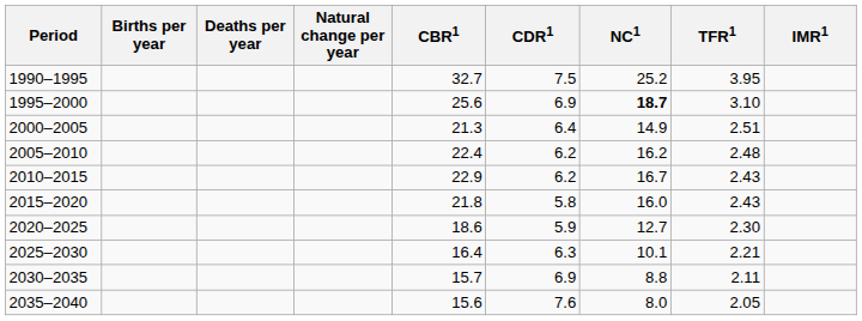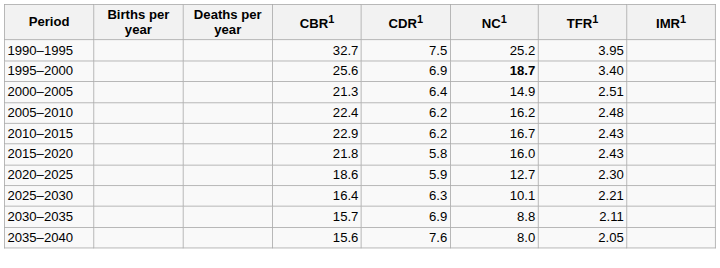 <table class ="wikitable sortable">
 <tr>
 <th style="width:80pt;">Period</th>
 <th style="width:80pt;">Births per year</th>
 <th style="width:80pt;">Deaths per year</th>
-<th style="width:80pt;">Natural change per year</th>
 <th style="width:80pt;">CBR<sup>1</sup></th>
 <th style="width:80pt;">CDR<sup>1</sup></th>
 <th style="width:80pt;">NC<sup>1</sup></th>
 <th style="width:80pt;">TFR<sup>1</sup></th>
 <th style="width:80pt;">IMR<sup>1</sup></th>
 </tr>
 <tr>
 <td>1990–1995</td>
-<td style="text-align:right;"></td>
 <td style="text-align:right;"></td>
 <td style="text-align:right;"></td>
 <td style="text-align:right;">32.7</td>
 <td style="text-align:right;">7.5</td>
 <td style="text-align:right;">25.2</td>
 <td style="text-align:right;">3.95</td>
 <td style="text-align:right;"></td>
 </tr>
 <tr>
 <td>1995–2000</td>
 <td style="text-align:right;"></td>
 <td style="text-align:right;"></td>
-<td style="text-align:right;"></td>
 <td style="text-align:right;">25.6</td>
 <td style="text-align:right;">6.9</td>
 <td style="text-align:right;"><strong>18.7</strong></td>
-<td style="text-align:right;">3.10</td>
+<td style="text-align:right;">3.40</td>
 <td style="text-align:right;"></td>
 </tr>
 <tr>
 <td>2000–2005</td>
-<td style="text-align:right;"></td>
 <td style="text-align:right;"></td>
 <td style="text-align:right;"></td>
 <td style="text-align:right;">21.3</td>
 <td style="text-align:right;">6.4</td>
 <td style="text-align:right;">14.9</td>
 <td style="text-align:right;">2.51</td>
 <td style="text-align:right;"></td>
 </tr>
 <tr>
 <td>2005–2010</td>
 <td style="text-align:right;"></td>
 <td style="text-align:right;"></td>
-<td style="text-align:right;"></td>
 <td style="text-align:right;">22.4</td>
 <td style="text-align:right;">6.2</td>
 <td style="text-align:right;">16.2</td>
 <td style="text-align:right;">2.48</td>
 <td style="text-align:right;"></td>
 </tr>
 <tr>
 <td>2010–2015</td>
-<td style="text-align:right;"></td>
 <td style="text-align:right;"></td>
 <td style="text-align:right;"></td>
 <td style="text-align:right;">22.9</td>
 <td style="text-align:right;">6.2</td>
 <td style="text-align:right;">16.7</td>
 <td style="text-align:right;">2.43</td>
 <td style="text-align:right;"></td>
 </tr>
 <tr>
 <td>2015–2020</td>
 <td style="text-align:right;"></td>
 <td style="text-align:right;"></td>
-<td style="text-align:right;"></td>
 <td style="text-align:right;">21.8</td>
 <td style="text-align:right;">5.8</td>
 <td style="text-align:right;">16.0</td>
 <td style="text-align:right;">2.43</td>
 <td style="text-align:right;"></td>
 </tr>
 <tr>
 <td>2020–2025</td>
-<td style="text-align:right;"></td>
 <td style="text-align:right;"></td>
 <td style="text-align:right;"></td>
 <td style="text-align:right;">18.6</td>
 <td style="text-align:right;">5.9</td>
 <td style="text-align:right;">12.7</td>
 <td style="text-align:right;">2.30</td>
 <td style="text-align:right;"></td>
 </tr>
 <tr>
 <td>2025–2030</td>
 <td style="text-align:right;"></td>
 <td style="text-align:right;"></td>
-<td style="text-align:right;"></td>
 <td style="text-align:right;">16.4</td>
 <td style="text-align:right;">6.3</td>
 <td style="text-align:right;">10.1</td>
 <td style="text-align:right;">2.21</td>
 <td style="text-align:right;"></td>
 </tr>
 <tr>
 <td>2030–2035</td>
-<td style="text-align:right;"></td>
 <td style="text-align:right;"></td>
 <td style="text-align:right;"></td>
 <td style="text-align:right;">15.7</td>
 <td style="text-align:right;">6.9</td>
 <td style="text-align:right;">8.8</td>
 <td style="text-align:right;">2.11</td>
 <td style="text-align:right;"></td>
 </tr>
 <tr>
 <td>2035–2040</td>
 <td style="text-align:right;"></td>
 <td style="text-align:right;"></td>
-<td style="text-align:right;"></td>
 <td style="text-align:right;">15.6</td>
 <td style="text-align:right;">7.6</td>
 <td style="text-align:right;">8.0</td>
 <td style="text-align:right;">2.05</td>
 <td style="text-align:right;"></td>
 </tr>
 </table>
